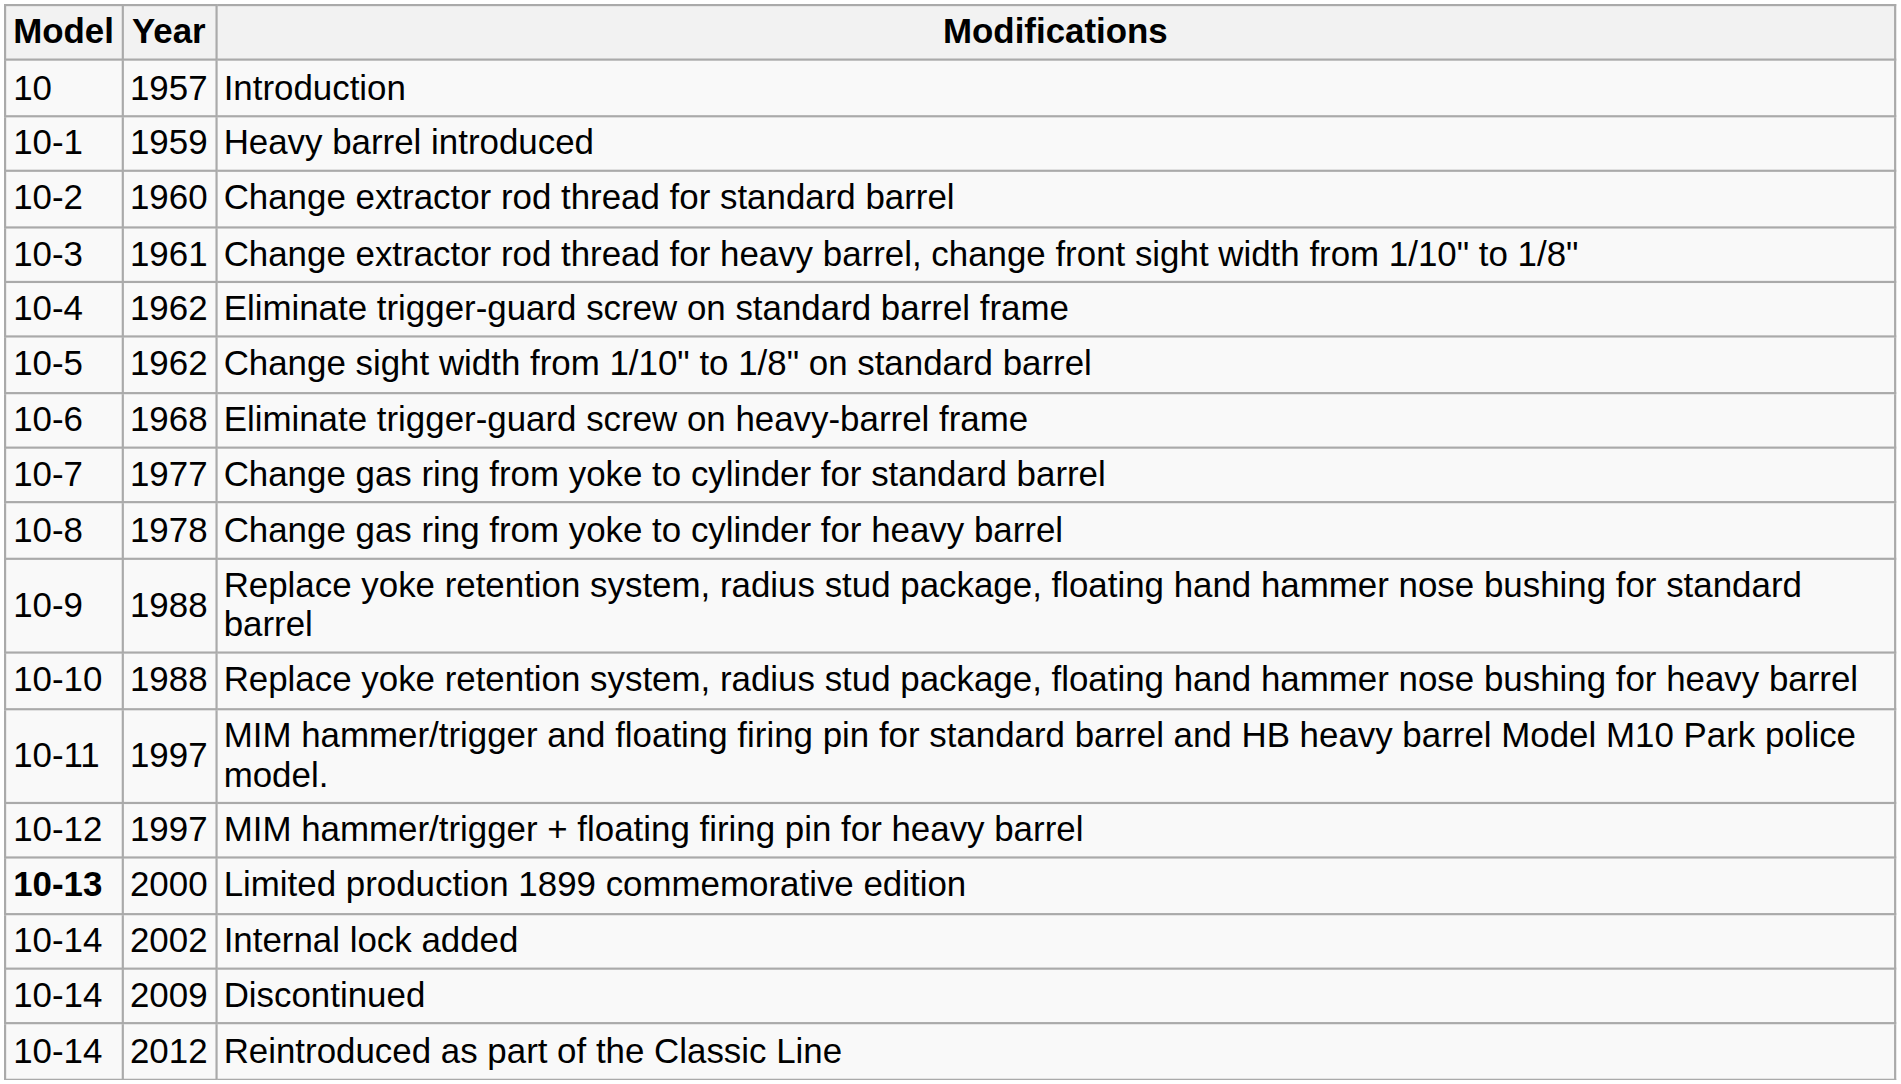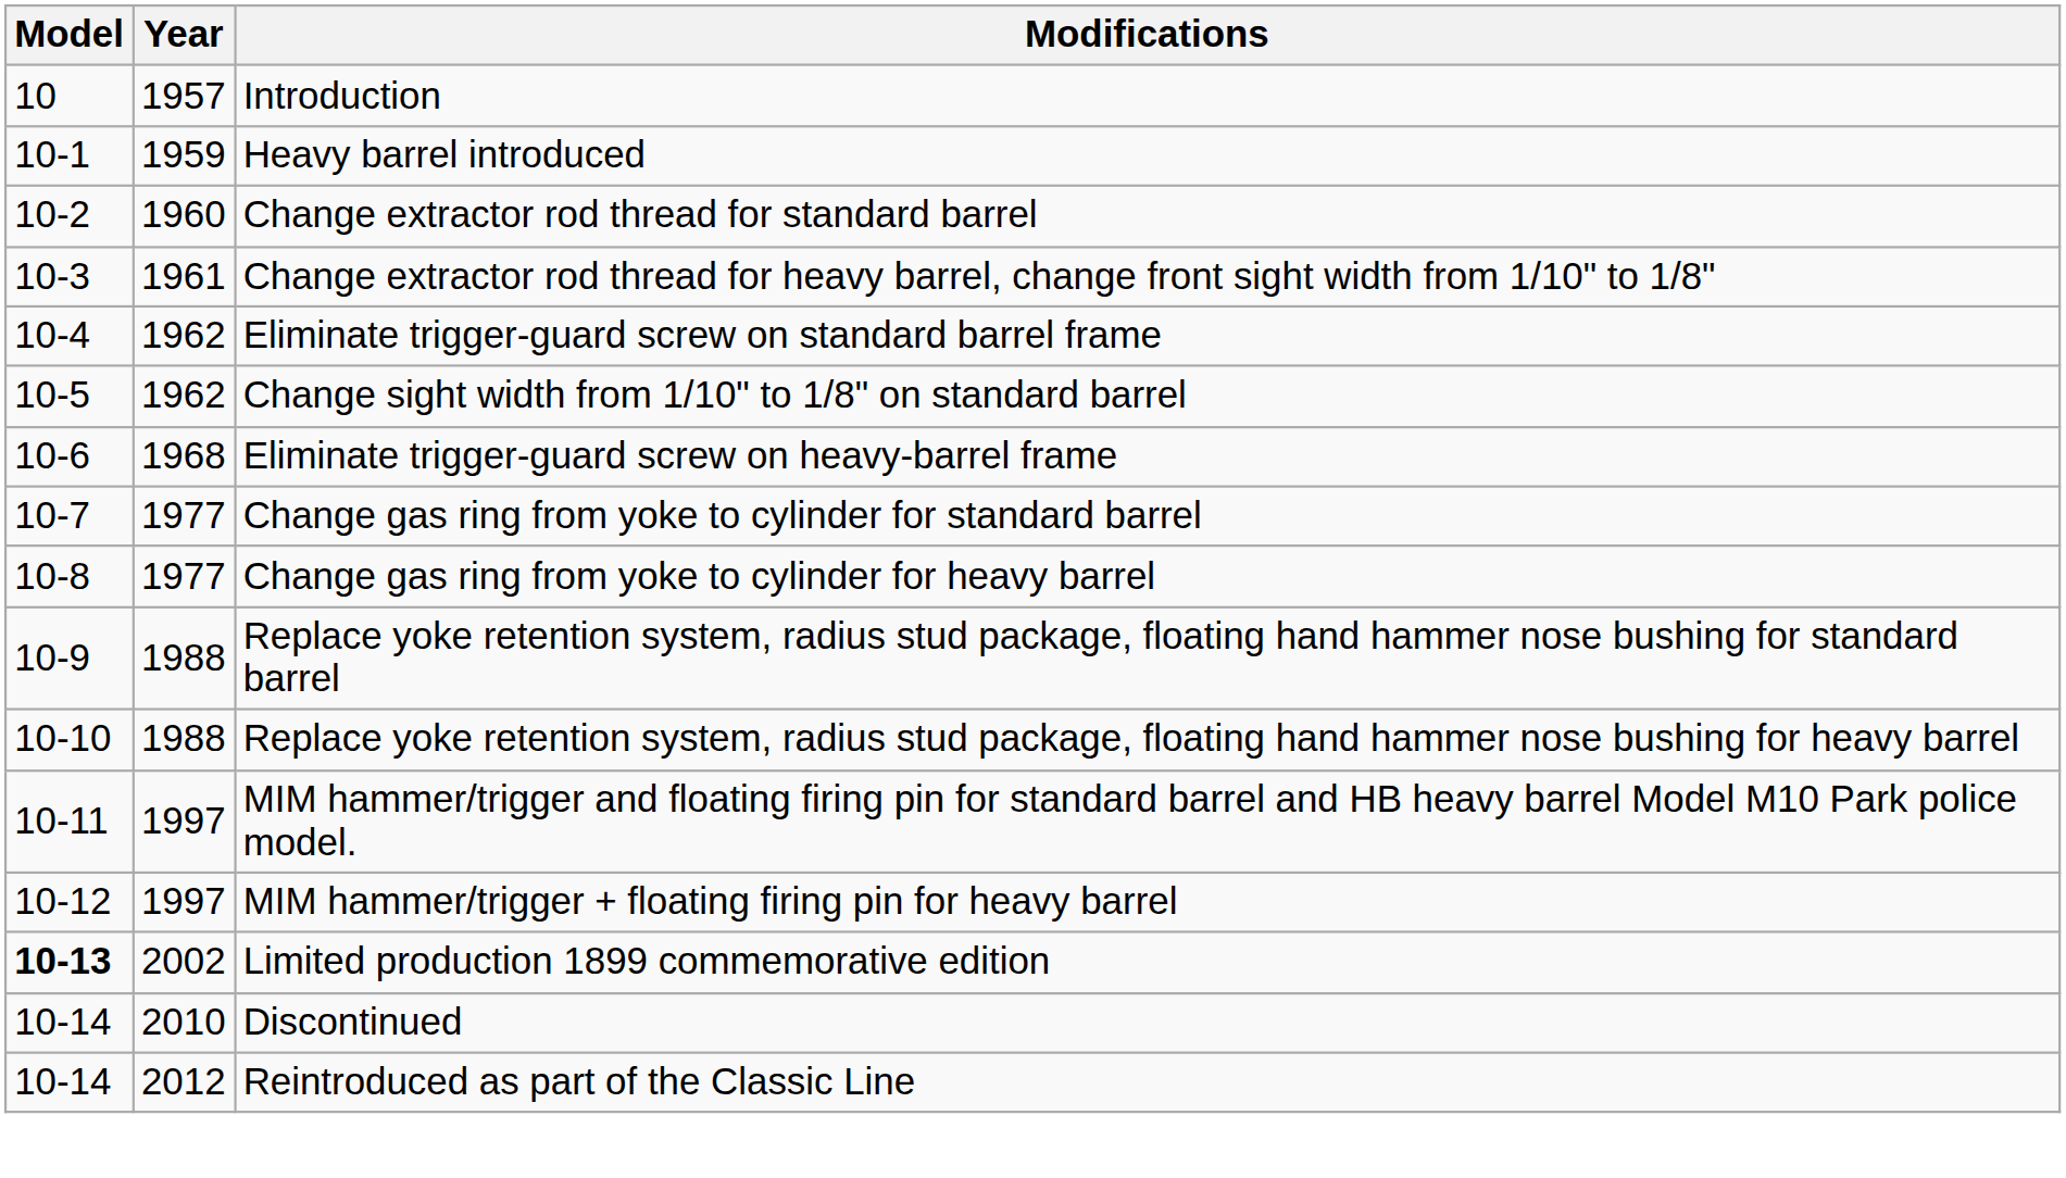 <table class="wikitable">
 <tr>
 <th>Model</th>
 <th>Year</th>
 <th>Modifications</th>
 </tr>
 <tr>
 <td>10</td>
 <td>1957</td>
 <td>Introduction</td>
 </tr>
 <tr>
 <td>10-1</td>
 <td>1959</td>
 <td>Heavy barrel introduced</td>
 </tr>
 <tr>
 <td>10-2</td>
 <td>1960</td>
 <td>Change extractor rod thread for standard barrel</td>
 </tr>
 <tr>
 <td>10-3</td>
 <td>1961</td>
 <td>Change extractor rod thread for heavy barrel, change front sight width from 1/10" to 1/8"</td>
 </tr>
 <tr>
 <td>10-4</td>
 <td>1962</td>
 <td>Eliminate trigger-guard screw on standard barrel frame</td>
 </tr>
 <tr>
 <td>10-5</td>
 <td>1962</td>
 <td>Change sight width from 1/10" to 1/8" on standard barrel</td>
 </tr>
 <tr>
 <td>10-6</td>
 <td>1968</td>
 <td>Eliminate trigger-guard screw on heavy-barrel frame</td>
 </tr>
 <tr>
 <td>10-7</td>
 <td>1977</td>
 <td>Change gas ring from yoke to cylinder for standard barrel</td>
 </tr>
 <tr>
 <td>10-8</td>
-<td>1978</td>
+<td>1977</td>
 <td>Change gas ring from yoke to cylinder for heavy barrel</td>
 </tr>
 <tr>
 <td>10-9</td>
 <td>1988</td>
 <td>Replace yoke retention system, radius stud package, floating hand hammer nose bushing for standard barrel</td>
 </tr>
 <tr>
 <td>10-10</td>
 <td>1988</td>
 <td>Replace yoke retention system, radius stud package, floating hand hammer nose bushing for heavy barrel</td>
 </tr>
 <tr>
 <td>10-11</td>
 <td>1997</td>
 <td>MIM hammer/trigger and floating firing pin for standard barrel and HB heavy barrel Model M10 Park police model.</td>
 </tr>
 <tr>
 <td>10-12</td>
 <td>1997</td>
 <td>MIM hammer/trigger + floating firing pin for heavy barrel</td>
 </tr>
 <tr>
 <td><strong>10-13</strong></td>
-<td>2000</td>
+<td>2002</td>
 <td>Limited production 1899 commemorative edition</td>
 </tr>
 <tr>
 <td>10-14</td>
-<td>2002</td>
-<td>Internal lock added</td>
-</tr>
-<tr>
-<td>10-14</td>
-<td>2009</td>
+<td>2010</td>
 <td>Discontinued</td>
 </tr>
 <tr>
 <td>10-14</td>
 <td>2012</td>
 <td>Reintroduced as part of the Classic Line</td>
 </tr>
 </table>
